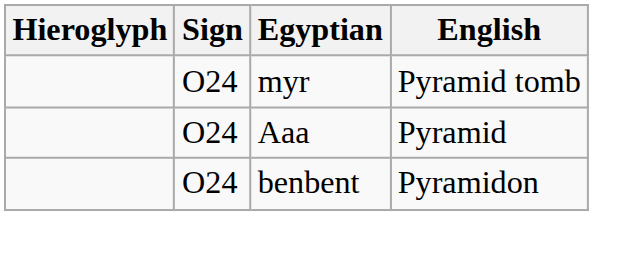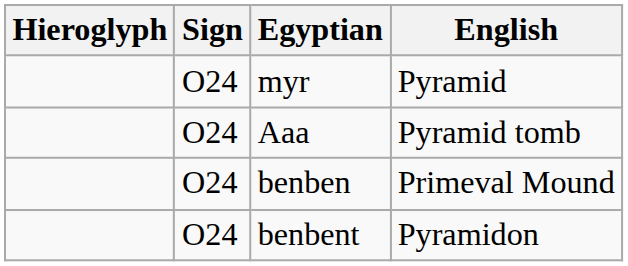 <table class="wikitable">
 <tr>
 <th>Hieroglyph</th>
 <th>Sign</th>
 <th>Egyptian</th>
 <th>English</th>
 </tr>
 <tr>
 <td></td>
 <td>O24</td>
 <td>myr</td>
+<td>Pyramid</td>
+</tr>
+<tr>
+<td></td>
+<td>O24</td>
+<td>Aaa</td>
 <td>Pyramid tomb</td>
 </tr>
 <tr>
 <td></td>
 <td>O24</td>
-<td>Aaa</td>
-<td>Pyramid</td>
+<td>benben</td>
+<td>Primeval Mound</td>
 </tr>
 <tr>
 <td></td>
 <td>O24</td>
 <td>benbent</td>
 <td>Pyramidon</td>
 </tr>
 </table>
